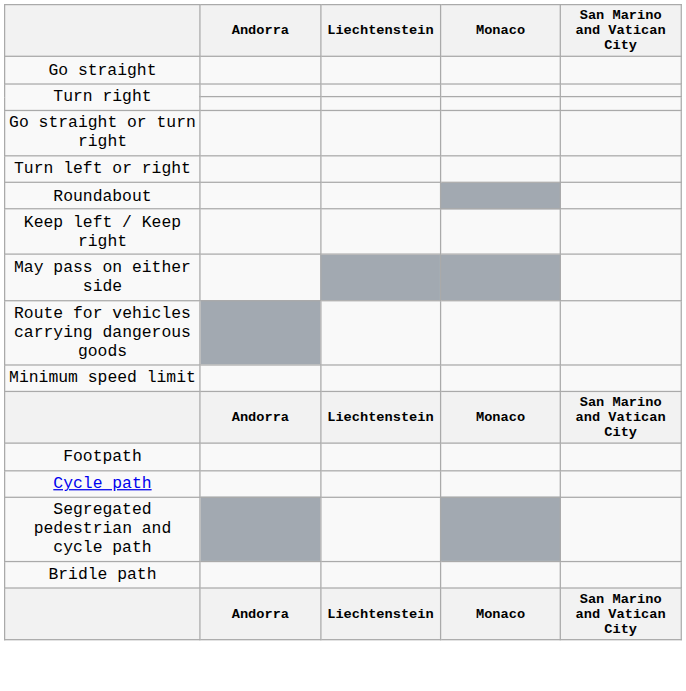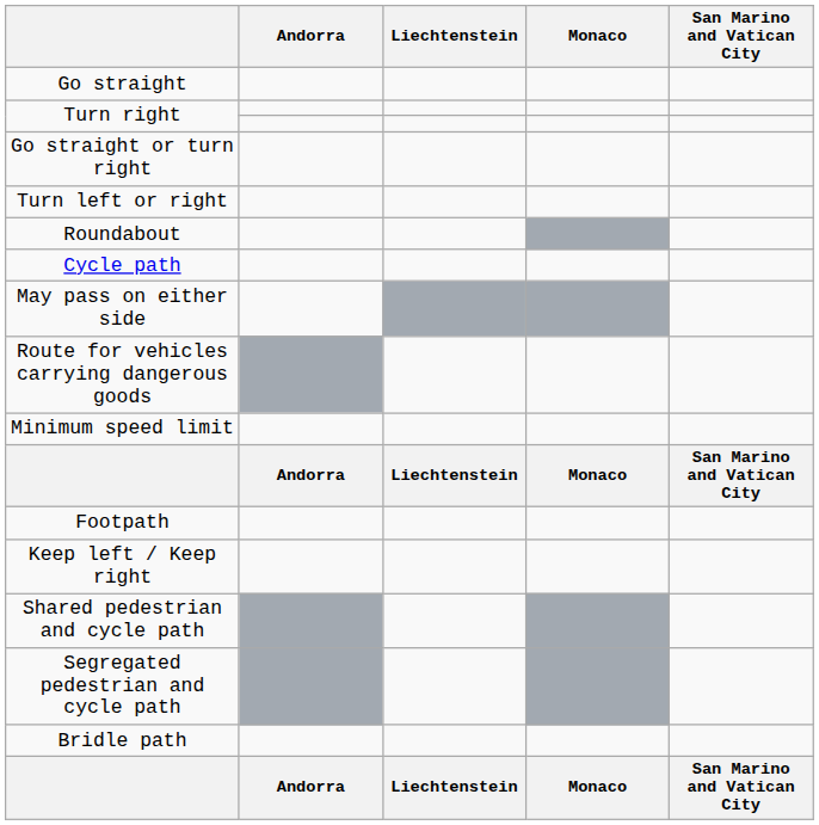 <table class="wikitable" style="text-align:center;">
 <tr style="font-size:smaller;">
 <th width="150"></th>
 <th style="width: 90px;">Andorra</th>
 <th style="width: 90px;">Liechtenstein</th>
 <th style="width: 90px;">Monaco</th>
 <th style="width: 90px;">San Marino and Vatican City</th>
 </tr>
 <tr>
 <td>Go straight</td>
 <td></td>
 <td></td>
 <td></td>
 <td></td>
 </tr>
 <tr>
 <td rowspan="2" scope="col">Turn right</td>
 <td></td>
 <td></td>
 <td></td>
 <td></td>
 </tr>
 <tr>
 <td></td>
 <td></td>
 <td></td>
 <td></td>
 </tr>
 <tr>
 <td>Go straight or turn right</td>
 <td></td>
 <td></td>
 <td></td>
 <td></td>
 </tr>
 <tr>
 <td>Turn left or right</td>
 <td></td>
 <td></td>
 <td></td>
 <td></td>
 </tr>
 <tr>
 <td>Roundabout</td>
 <td></td>
 <td></td>
 <td style="background: #a2a9b1;"></td>
 <td></td>
 </tr>
 <tr>
-<td>Keep left / Keep right</td>
+<td><a href='#'>Cycle path</a></td>
 <td></td>
-<td></td>
+<td><br></td>
 <td></td>
 <td></td>
 </tr>
 <tr>
 <td>May pass on either side</td>
 <td></td>
 <td style="background: #a2a9b1;"></td>
 <td style="background: #a2a9b1;"></td>
 <td></td>
 </tr>
 <tr>
 <td>Route for vehicles carrying dangerous goods</td>
 <td style="background: #a2a9b1;"></td>
 <td></td>
 <td></td>
 <td></td>
 </tr>
 <tr>
 <td>Minimum speed limit</td>
 <td></td>
 <td></td>
 <td></td>
 <td></td>
 </tr>
 <tr style="font-size:smaller;">
 <th width="150"></th>
 <th>Andorra</th>
 <th>Liechtenstein</th>
 <th>Monaco</th>
 <th>San Marino and Vatican City</th>
 </tr>
 <tr>
 <td>Footpath</td>
 <td></td>
 <td></td>
 <td></td>
 <td></td>
 </tr>
 <tr>
-<td><a href='#'>Cycle path</a></td>
+<td>Keep left / Keep right</td>
 <td></td>
+<td></td>
+<td></td>
+<td></td>
+</tr>
+<tr>
+<td>Shared pedestrian and cycle path</td>
+<td style="background: #a2a9b1;"></td>
 <td><br></td>
-<td></td>
+<td style="background: #a2a9b1;"></td>
 <td></td>
 </tr>
 <tr>
 <td>Segregated pedestrian and cycle path</td>
 <td style="background: #a2a9b1;"></td>
 <td><br></td>
 <td style="background: #a2a9b1;"></td>
 <td></td>
 </tr>
 <tr>
 <td>Bridle path</td>
 <td></td>
 <td></td>
 <td></td>
 <td></td>
 </tr>
 <tr style="font-size:smaller;">
 <th width="150"></th>
 <th>Andorra</th>
 <th>Liechtenstein</th>
 <th>Monaco</th>
 <th>San Marino and Vatican City</th>
 </tr>
 </table>
